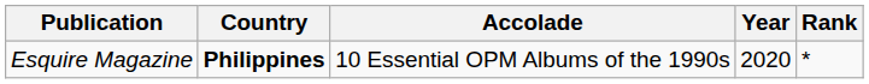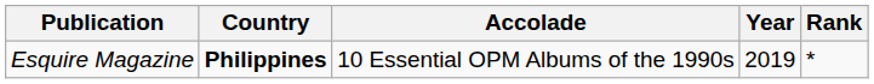 <table class="wikitable">
 <tr>
 <th>Publication</th>
 <th>Country</th>
 <th>Accolade</th>
 <th>Year</th>
 <th>Rank</th>
 </tr>
 <tr>
 <td><em>Esquire Magazine</em></td>
 <td><strong>Philippines</strong></td>
 <td>10 Essential OPM Albums of the 1990s </td>
-<td>2020</td>
+<td>2019</td>
 <td>*</td>
 </tr>
 </table>
